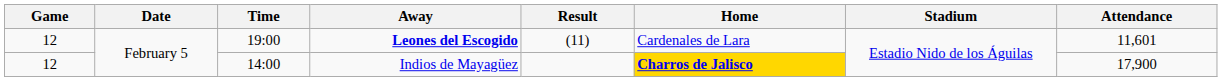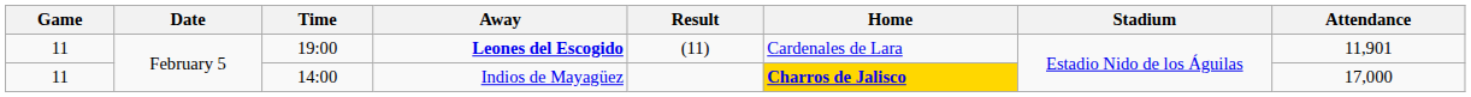 <table class="wikitable" style="font-size:95%; text-align: center; width: 100%;">
 <tr>
 <th width="30">Game</th>
 <th width="50">Date</th>
 <th width="40">Time</th>
 <th width="100">Away</th>
 <th width="50">Result</th>
 <th width="100">Home</th>
 <th width="100">Stadium</th>
 <th width="50">Attendance</th>
 </tr>
 <tr align=center>
-<td>12</td>
+<td>11</td>
 <td rowspan="2">February 5</td>
 <td>19:00</td>
 <td align=right><strong><a href='#'>Leones del Escogido</a></strong> </td>
 <td> (11)</td>
 <td align=left> <a href='#'>Cardenales de Lara</a></td>
 <td rowspan="2"><a href='#'>Estadio Nido de los Águilas</a></td>
-<td>11,601</td>
+<td>11,901</td>
 </tr>
 <tr align=center>
-<td>12</td>
+<td>11</td>
 <td>14:00</td>
 <td align=right><a href='#'>Indios de Mayagüez</a> </td>
 <td></td>
 <td align=left style="background: gold;"> <strong><a href='#'>Charros de Jalisco</a></strong></td>
-<td>17,900</td>
+<td>17,000</td>
 </tr>
 </table>
